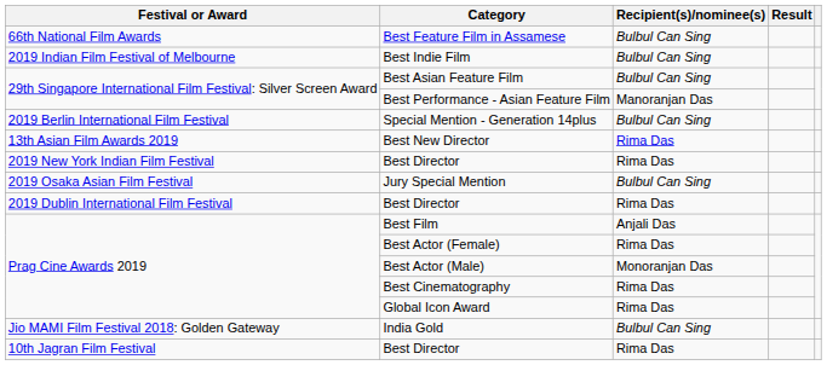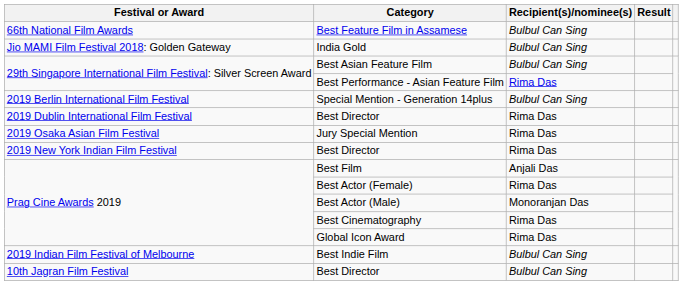 <table class="wikitable sortable plainrowheaders">
 <tr>
 <th scope="col">Festival or Award</th>
 <th scope="col">Category</th>
 <th scope="col">Recipient(s)/nominee(s)</th>
 <th scope="col">Result</th>
 <th scope="col" class="unsortable"></th>
 </tr>
 <tr>
 <td><a href='#'>66th National Film Awards</a></td>
 <td><a href='#'>Best Feature Film in Assamese</a></td>
 <td><em>Bulbul Can Sing</em></td>
 <td></td>
 <td style="text-align:center;"></td>
 </tr>
 <tr>
-<td><a href='#'>2019 Indian Film Festival of Melbourne</a></td>
-<td>Best Indie Film</td>
+<td><a href='#'>Jio MAMI Film Festival 2018</a>: Golden Gateway</td>
+<td>India Gold</td>
 <td><em>Bulbul Can Sing</em></td>
 <td></td>
 <td style="text-align:center;"></td>
 </tr>
 <tr>
 <td rowspan="2"><a href='#'>29th Singapore International Film Festival</a>: Silver Screen Award</td>
 <td>Best Asian Feature Film</td>
 <td><em>Bulbul Can Sing</em></td>
 <td></td>
 <td style="text-align:center;" rowspan="2"></td>
 </tr>
 <tr>
 <td>Best Performance - Asian Feature Film</td>
-<td>Manoranjan Das</td>
+<td><a href='#'>Rima Das</a></td>
 <td></td>
 </tr>
 <tr>
 <td><a href='#'>2019 Berlin International Film Festival</a></td>
 <td>Special Mention - Generation 14plus</td>
 <td><em>Bulbul Can Sing</em></td>
 <td></td>
 <td style="text-align:center;"></td>
 </tr>
 <tr>
-<td><a href='#'>13th Asian Film Awards 2019</a></td>
-<td>Best New Director</td>
-<td><a href='#'>Rima Das</a></td>
-<td></td>
-<td style="text-align:center;"></td>
-</tr>
-<tr>
-<td><a href='#'>2019 New York Indian Film Festival</a></td>
+<td><a href='#'>2019 Dublin International Film Festival</a></td>
 <td>Best Director</td>
 <td>Rima Das</td>
 <td></td>
 <td style="text-align:center;"></td>
 </tr>
 <tr>
 <td><a href='#'>2019 Osaka Asian Film Festival</a></td>
 <td>Jury Special Mention</td>
-<td><em>Bulbul Can Sing</em></td>
+<td>Rima Das</td>
 <td></td>
 <td style="text-align:center;"></td>
 </tr>
 <tr>
-<td><a href='#'>2019 Dublin International Film Festival</a></td>
+<td><a href='#'>2019 New York Indian Film Festival</a></td>
 <td>Best Director</td>
 <td>Rima Das</td>
 <td></td>
 <td style="text-align:center;"></td>
 </tr>
 <tr>
 <td rowspan="5"><a href='#'>Prag Cine Awards</a> 2019</td>
 <td>Best Film</td>
 <td>Anjali Das</td>
 <td></td>
 <td style="text-align:center;" rowspan="5"></td>
 </tr>
 <tr>
 <td>Best Actor (Female)</td>
 <td>Rima Das</td>
 <td></td>
 </tr>
 <tr>
 <td>Best Actor (Male)</td>
 <td>Monoranjan Das</td>
 <td></td>
 </tr>
 <tr>
 <td>Best Cinematography</td>
 <td>Rima Das</td>
 <td></td>
 </tr>
 <tr>
 <td>Global Icon Award</td>
 <td>Rima Das</td>
 <td></td>
 </tr>
 <tr>
-<td><a href='#'>Jio MAMI Film Festival 2018</a>: Golden Gateway</td>
-<td>India Gold</td>
+<td><a href='#'>2019 Indian Film Festival of Melbourne</a></td>
+<td>Best Indie Film</td>
 <td><em>Bulbul Can Sing</em></td>
 <td></td>
 <td style="text-align:center;"></td>
 </tr>
 <tr>
 <td><a href='#'>10th Jagran Film Festival</a></td>
 <td>Best Director</td>
-<td>Rima Das</td>
+<td><em>Bulbul Can Sing</em></td>
 <td></td>
 <td style="text-align:center;"></td>
 </tr>
 </table>
